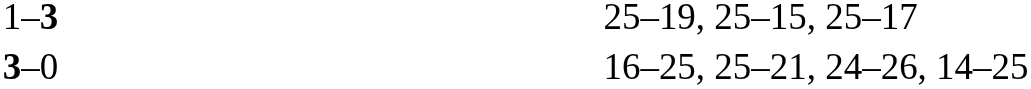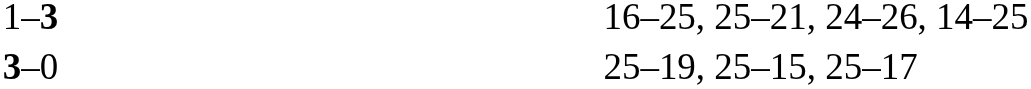 <table>
 <tr>
 <th width=200></th>
 <th width=80></th>
 <th width=200></th>
 <th width=220></th>
 </tr>
 <tr>
 <td align=right></td>
 <td align=center>1–<strong>3</strong></td>
 <td><strong></strong></td>
-<td>25–19, 25–15, 25–17</td>
+<td>16–25, 25–21, 24–26, 14–25</td>
 </tr>
 <tr>
 <td align=right><strong></strong></td>
 <td align=center><strong>3</strong>–0</td>
 <td></td>
-<td>16–25, 25–21, 24–26, 14–25</td>
+<td>25–19, 25–15, 25–17</td>
 </tr>
 </table>
